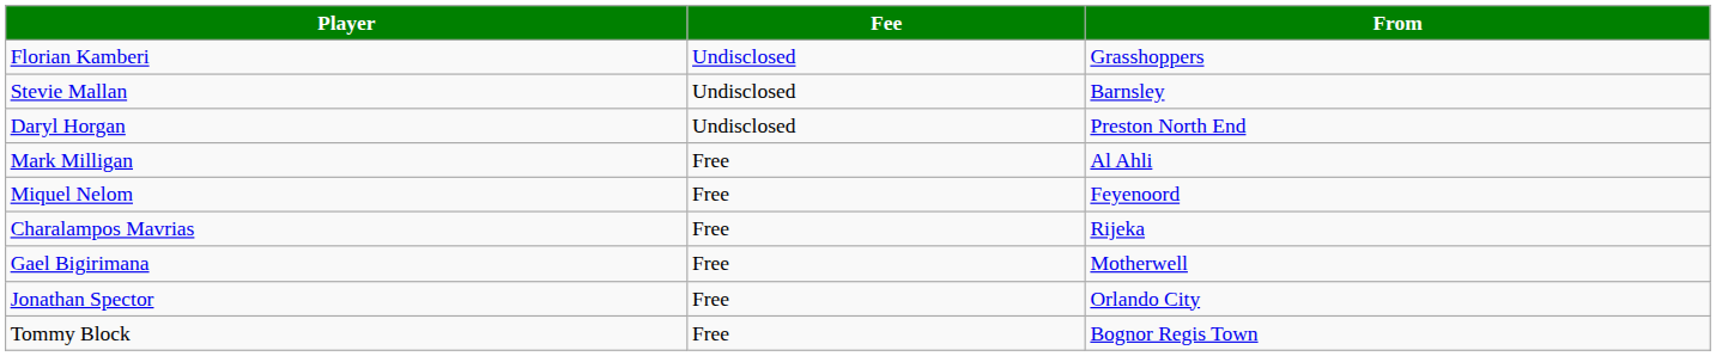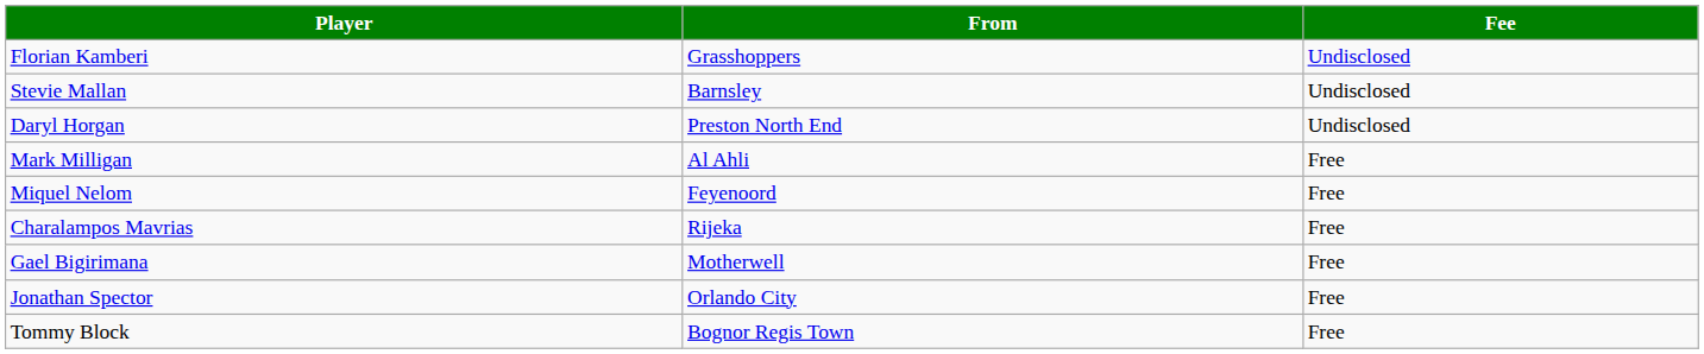 <table class="wikitable" style="text-align:left; font-size:95%;width:98%;">
 <tr>
 <th style="background:#008000; color:#FFFFFF; color:white;"><strong>Player</strong></th>
+<th style="background:#008000; color:#FFFFFF; color:white;"><strong>From</strong></th>
 <th style="background:#008000; color:#FFFFFF; color:white;"><strong>Fee</strong></th>
-<th style="background:#008000; color:#FFFFFF; color:white;"><strong>From</strong></th>
 </tr>
 <tr>
 <td> <a href='#'>Florian Kamberi</a></td>
+<td> <a href='#'>Grasshoppers</a></td>
 <td><a href='#'>Undisclosed</a></td>
-<td> <a href='#'>Grasshoppers</a></td>
 </tr>
 <tr>
 <td> <a href='#'>Stevie Mallan</a></td>
+<td> <a href='#'>Barnsley</a></td>
 <td>Undisclosed</td>
-<td> <a href='#'>Barnsley</a></td>
 </tr>
 <tr>
 <td> <a href='#'>Daryl Horgan</a></td>
+<td> <a href='#'>Preston North End</a></td>
 <td>Undisclosed</td>
-<td> <a href='#'>Preston North End</a></td>
 </tr>
 <tr>
 <td> <a href='#'>Mark Milligan</a></td>
+<td> <a href='#'>Al Ahli</a></td>
 <td>Free</td>
-<td> <a href='#'>Al Ahli</a></td>
 </tr>
 <tr>
 <td> <a href='#'>Miquel Nelom</a></td>
+<td> <a href='#'>Feyenoord</a></td>
 <td>Free</td>
-<td> <a href='#'>Feyenoord</a></td>
 </tr>
 <tr>
 <td> <a href='#'>Charalampos Mavrias</a></td>
+<td> <a href='#'>Rijeka</a></td>
 <td>Free</td>
-<td> <a href='#'>Rijeka</a></td>
 </tr>
 <tr>
 <td> <a href='#'>Gael Bigirimana</a></td>
+<td> <a href='#'>Motherwell</a></td>
 <td>Free</td>
-<td> <a href='#'>Motherwell</a></td>
 </tr>
 <tr>
 <td> <a href='#'>Jonathan Spector</a></td>
+<td> <a href='#'>Orlando City</a></td>
 <td>Free</td>
-<td> <a href='#'>Orlando City</a></td>
 </tr>
 <tr>
 <td> Tommy Block</td>
+<td> <a href='#'>Bognor Regis Town</a></td>
 <td>Free</td>
-<td> <a href='#'>Bognor Regis Town</a></td>
 </tr>
 </table>
